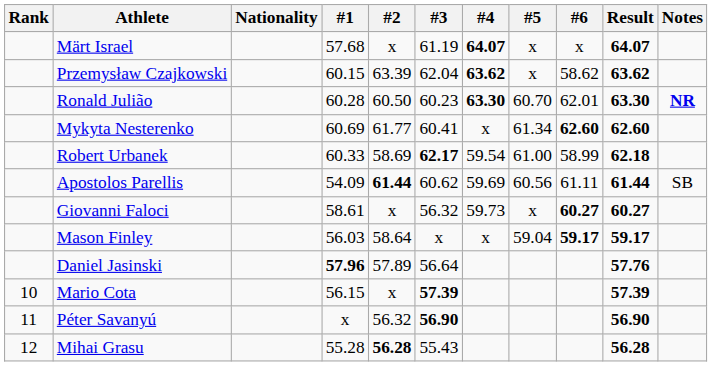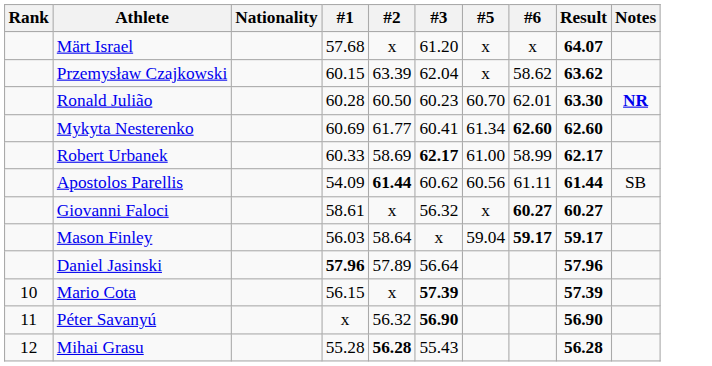 <table class="wikitable sortable" style="text-align:center">
 <tr>
 <th>Rank</th>
 <th>Athlete</th>
 <th>Nationality</th>
 <th>#1</th>
 <th>#2</th>
 <th>#3</th>
-<th>#4</th>
 <th>#5</th>
 <th>#6</th>
 <th>Result</th>
 <th>Notes</th>
 </tr>
 <tr>
 <td></td>
 <td align="left"><a href='#'>Märt Israel</a></td>
 <td align=left></td>
 <td>57.68</td>
 <td>x</td>
-<td>61.19</td>
-<td><strong>64.07</strong></td>
+<td>61.20</td>
 <td>x</td>
 <td>x</td>
 <td><strong>64.07</strong></td>
 <td></td>
 </tr>
 <tr>
 <td></td>
 <td align="left"><a href='#'>Przemysław Czajkowski</a></td>
 <td align=left></td>
 <td>60.15</td>
 <td>63.39</td>
 <td>62.04</td>
-<td><strong>63.62</strong></td>
 <td>x</td>
 <td>58.62</td>
 <td><strong>63.62</strong></td>
 <td></td>
 </tr>
 <tr>
 <td></td>
 <td align="left"><a href='#'>Ronald Julião</a></td>
 <td align=left></td>
 <td>60.28</td>
 <td>60.50</td>
 <td>60.23</td>
-<td><strong>63.30</strong></td>
 <td>60.70</td>
 <td>62.01</td>
 <td><strong>63.30</strong></td>
 <td><strong><a href='#'>NR</a></strong></td>
 </tr>
 <tr>
 <td></td>
 <td align="left"><a href='#'>Mykyta Nesterenko</a></td>
 <td align=left></td>
 <td>60.69</td>
 <td>61.77</td>
 <td>60.41</td>
-<td>x</td>
 <td>61.34</td>
 <td><strong>62.60</strong></td>
 <td><strong>62.60</strong></td>
 <td></td>
 </tr>
 <tr>
 <td></td>
 <td align="left"><a href='#'>Robert Urbanek</a></td>
 <td align=left></td>
 <td>60.33</td>
 <td>58.69</td>
 <td><strong>62.17</strong></td>
-<td>59.54</td>
 <td>61.00</td>
 <td>58.99</td>
-<td><strong>62.18</strong></td>
+<td><strong>62.17</strong></td>
 <td></td>
 </tr>
 <tr>
 <td></td>
 <td align="left"><a href='#'>Apostolos Parellis</a></td>
 <td align=left></td>
 <td>54.09</td>
 <td><strong>61.44</strong></td>
 <td>60.62</td>
-<td>59.69</td>
 <td>60.56</td>
 <td>61.11</td>
 <td><strong>61.44</strong></td>
 <td>SB</td>
 </tr>
 <tr>
 <td></td>
 <td align="left"><a href='#'>Giovanni Faloci</a></td>
 <td align=left></td>
 <td>58.61</td>
 <td>x</td>
 <td>56.32</td>
-<td>59.73</td>
 <td>x</td>
 <td><strong>60.27</strong></td>
 <td><strong>60.27</strong></td>
 <td></td>
 </tr>
 <tr>
 <td></td>
 <td align="left"><a href='#'>Mason Finley</a></td>
 <td align=left></td>
 <td>56.03</td>
 <td>58.64</td>
-<td>x</td>
 <td>x</td>
 <td>59.04</td>
 <td><strong>59.17</strong></td>
 <td><strong>59.17</strong></td>
 <td></td>
 </tr>
 <tr>
 <td></td>
 <td align="left"><a href='#'>Daniel Jasinski</a></td>
 <td align=left></td>
 <td><strong>57.96</strong></td>
 <td>57.89</td>
 <td>56.64</td>
 <td></td>
 <td></td>
-<td></td>
-<td><strong>57.76</strong></td>
+<td><strong>57.96</strong></td>
 <td></td>
 </tr>
 <tr>
 <td>10</td>
 <td align="left"><a href='#'>Mario Cota</a></td>
 <td align=left></td>
 <td>56.15</td>
 <td>x</td>
 <td><strong>57.39</strong></td>
-<td></td>
 <td></td>
 <td></td>
 <td><strong>57.39</strong></td>
 <td></td>
 </tr>
 <tr>
 <td>11</td>
 <td align="left"><a href='#'>Péter Savanyú</a></td>
 <td align=left></td>
 <td>x</td>
 <td>56.32</td>
 <td><strong>56.90</strong></td>
 <td></td>
 <td></td>
-<td></td>
 <td><strong>56.90</strong></td>
 <td></td>
 </tr>
 <tr>
 <td>12</td>
 <td align="left"><a href='#'>Mihai Grasu</a></td>
 <td align=left></td>
 <td>55.28</td>
 <td><strong>56.28</strong></td>
 <td>55.43</td>
 <td></td>
 <td></td>
-<td></td>
 <td><strong>56.28</strong></td>
 <td></td>
 </tr>
 </table>
